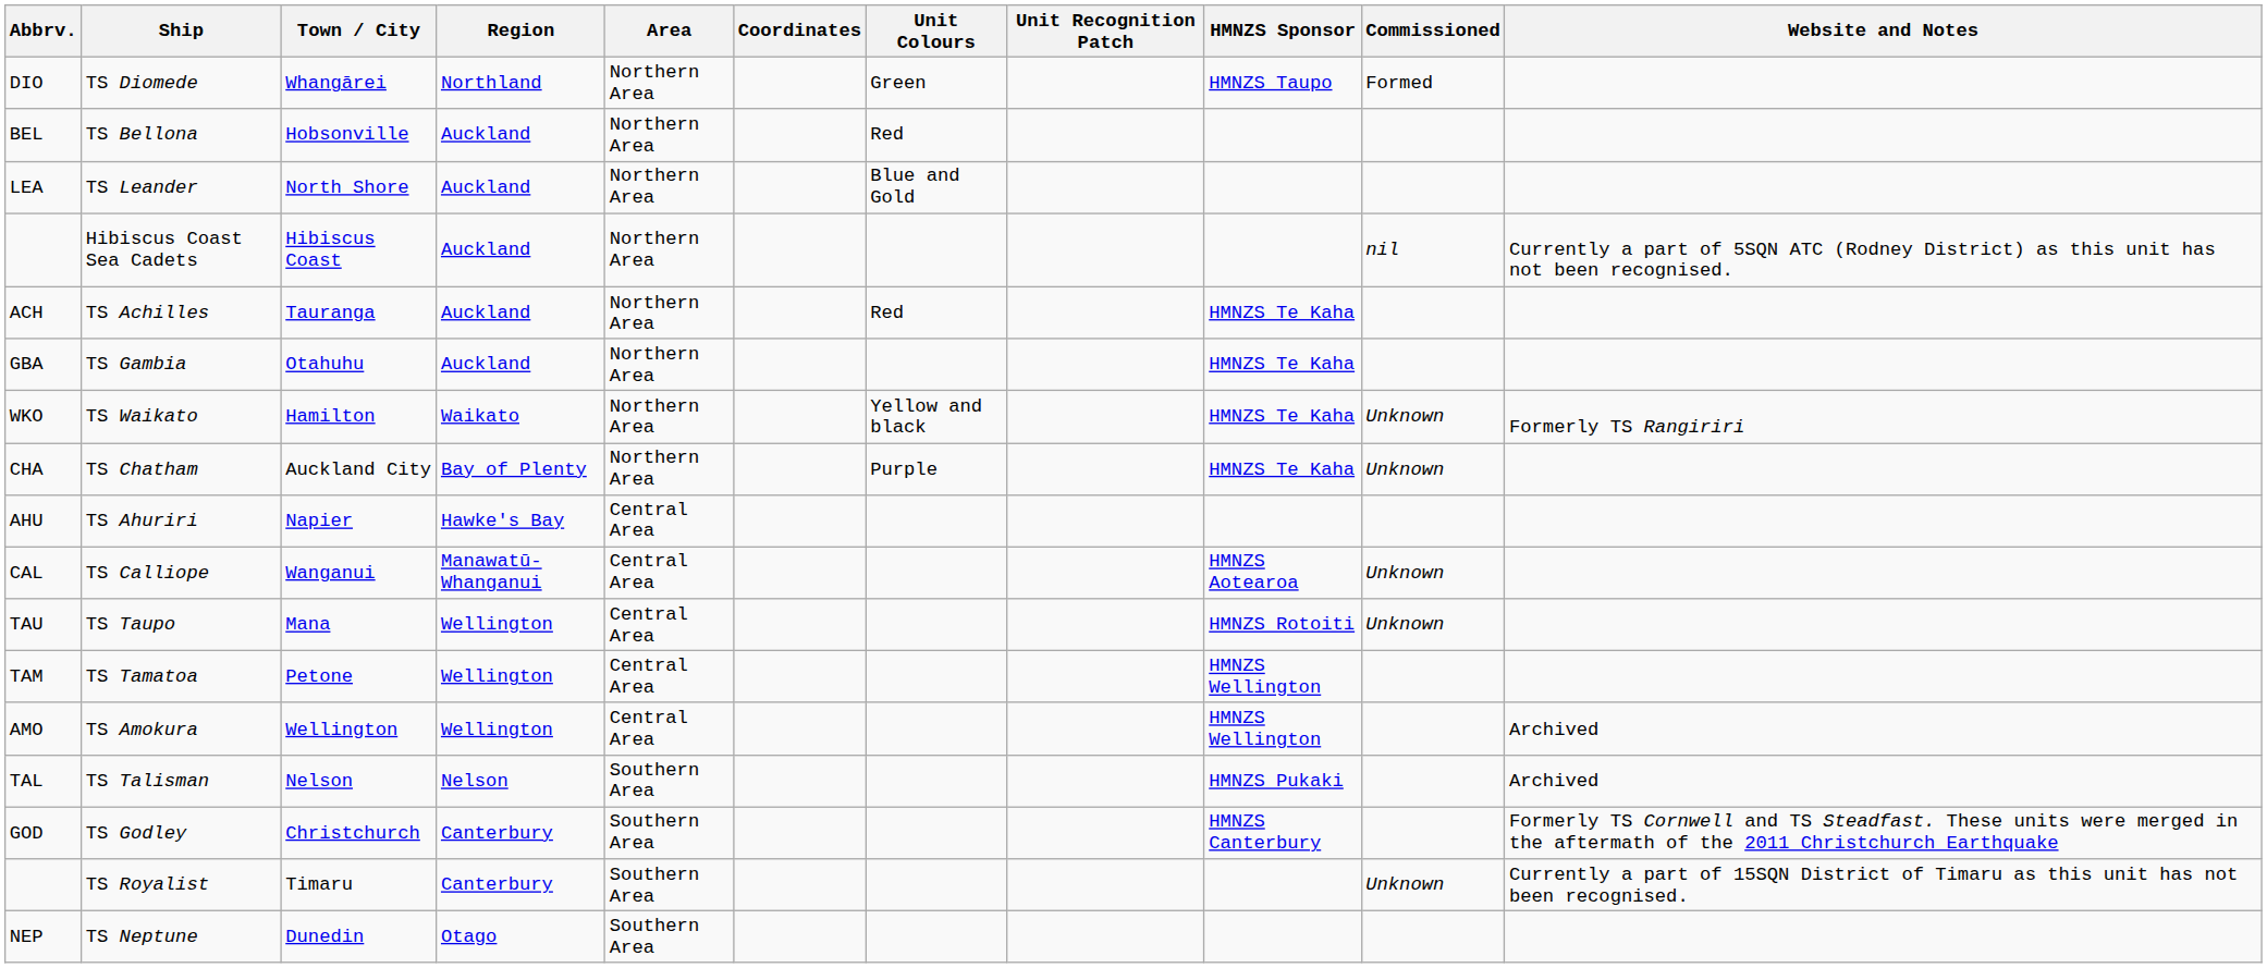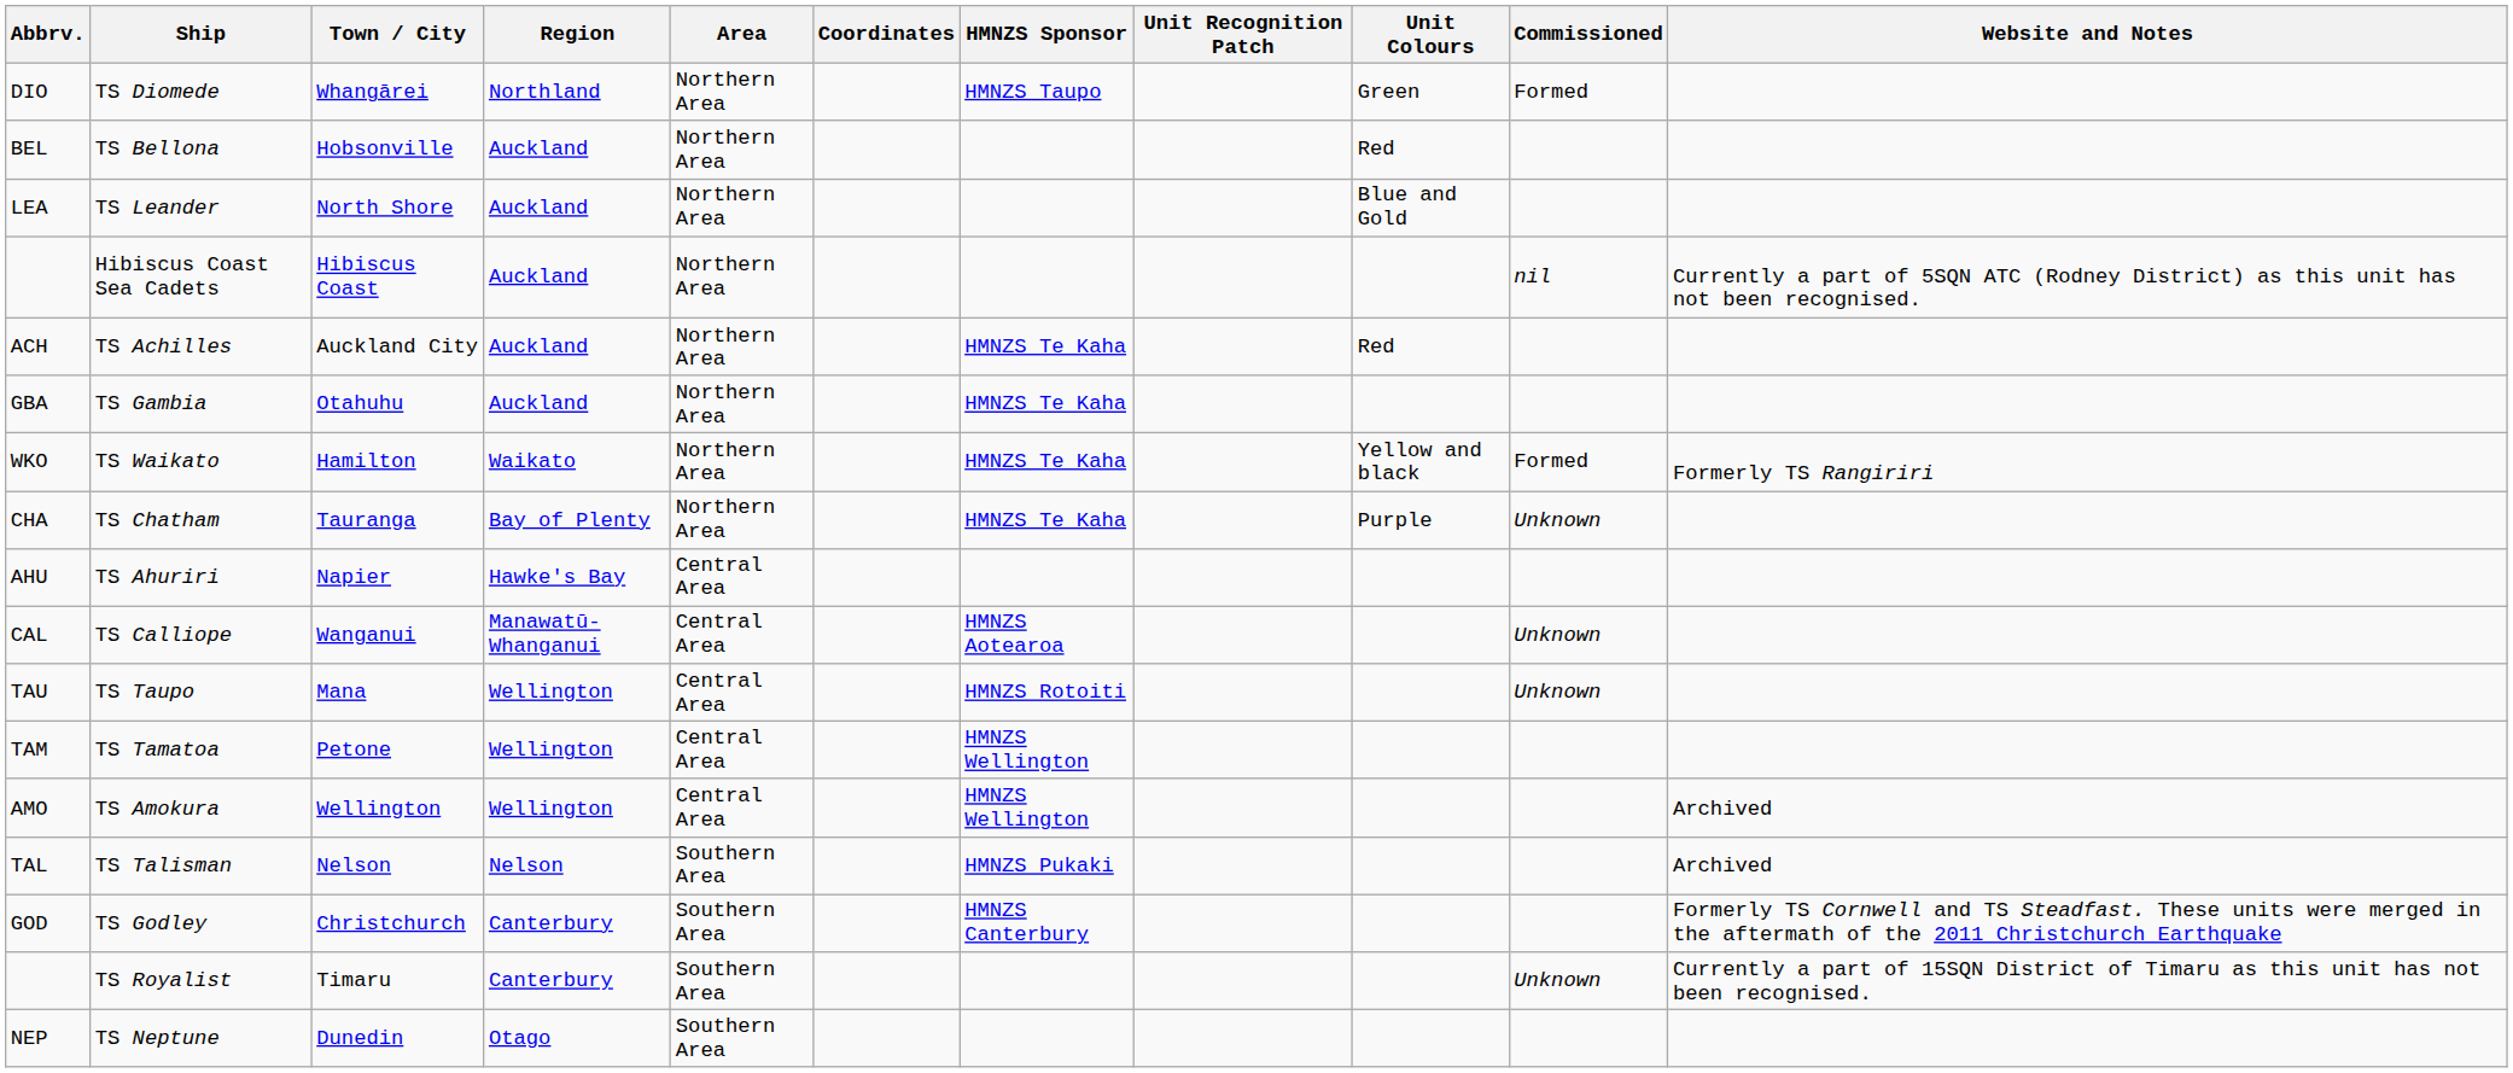 <table class="wikitable sortable">
 <tr>
 <th>Abbrv.</th>
 <th>Ship</th>
 <th>Town / City</th>
 <th>Region</th>
 <th>Area</th>
 <th>Coordinates</th>
+<th>HMNZS Sponsor</th>
+<th>Unit Recognition Patch</th>
 <th class="unsortable">Unit Colours</th>
-<th>Unit Recognition Patch</th>
-<th>HMNZS Sponsor</th>
 <th data-sort-type="isoDate">Commissioned</th>
 <th class="unsortable">Website and Notes</th>
 </tr>
 <tr>
 <td>DIO</td>
 <td>TS <em>Diomede</em></td>
 <td><a href='#'>Whangārei</a></td>
 <td><a href='#'>Northland</a></td>
 <td data-sort-value="1">Northern Area</td>
 <td></td>
+<td><a href='#'>HMNZS Taupo</a></td>
+<td></td>
 <td> Green</td>
-<td></td>
-<td><a href='#'>HMNZS Taupo</a></td>
 <td>Formed<br><em></em></td>
 <td></td>
 </tr>
 <tr>
 <td>BEL</td>
 <td>TS <em>Bellona</em></td>
 <td><a href='#'>Hobsonville</a></td>
 <td><a href='#'>Auckland</a></td>
 <td data-sort-value="1">Northern Area</td>
 <td></td>
-<td> Red</td>
 <td></td>
 <td></td>
+<td> Red</td>
 <td></td>
 <td></td>
 </tr>
 <tr>
 <td>LEA</td>
 <td>TS <em>Leander</em></td>
 <td><a href='#'>North Shore</a></td>
 <td><a href='#'>Auckland</a></td>
 <td data-sort-value="1">Northern Area</td>
 <td></td>
-<td>  Blue and Gold</td>
 <td></td>
 <td></td>
+<td>  Blue and Gold</td>
 <td></td>
 <td></td>
 </tr>
 <tr>
 <td></td>
 <td>Hibiscus Coast Sea Cadets</td>
 <td><a href='#'>Hibiscus Coast</a></td>
 <td><a href='#'>Auckland</a></td>
 <td>Northern Area</td>
 <td></td>
 <td></td>
 <td></td>
 <td></td>
 <td><em>nil</em></td>
 <td><br>Currently a part of 5SQN ATC (Rodney District) as this unit has not been recognised.</td>
 </tr>
 <tr>
 <td>ACH</td>
 <td>TS <em>Achilles</em></td>
-<td><a href='#'>Tauranga</a></td>
+<td>Auckland City</td>
 <td><a href='#'>Auckland</a></td>
 <td data-sort-value="1">Northern Area</td>
 <td></td>
+<td><a href='#'>HMNZS Te Kaha</a></td>
+<td></td>
 <td>  Red</td>
-<td></td>
-<td><a href='#'>HMNZS Te Kaha</a></td>
 <td></td>
 <td></td>
 </tr>
 <tr>
 <td>GBA</td>
 <td>TS <em>Gambia</em></td>
 <td><a href='#'>Otahuhu</a></td>
 <td><a href='#'>Auckland</a></td>
 <td data-sort-value="1">Northern Area</td>
 <td></td>
+<td><a href='#'>HMNZS Te Kaha</a></td>
 <td></td>
 <td></td>
-<td><a href='#'>HMNZS Te Kaha</a></td>
 <td></td>
 <td></td>
 </tr>
 <tr>
 <td>WKO</td>
 <td>TS <em>Waikato</em></td>
 <td><a href='#'>Hamilton</a></td>
 <td><a href='#'>Waikato</a></td>
 <td data-sort-value="1">Northern Area</td>
 <td></td>
+<td><a href='#'>HMNZS Te Kaha</a></td>
+<td></td>
 <td>  Yellow and black</td>
-<td></td>
-<td><a href='#'>HMNZS Te Kaha</a></td>
-<td><em>Unknown</em></td>
+<td>Formed<br><em></em></td>
 <td><br>Formerly TS <em>Rangiriri</em></td>
 </tr>
 <tr>
 <td>CHA</td>
 <td>TS <em>Chatham</em></td>
-<td>Auckland City</td>
+<td><a href='#'>Tauranga</a></td>
 <td><a href='#'>Bay of Plenty</a></td>
 <td data-sort-value="1">Northern Area</td>
 <td></td>
+<td><a href='#'>HMNZS Te Kaha</a></td>
+<td></td>
 <td> Purple</td>
-<td></td>
-<td><a href='#'>HMNZS Te Kaha</a></td>
 <td><em>Unknown</em></td>
 <td></td>
 </tr>
 <tr>
 <td>AHU</td>
 <td>TS <em>Ahuriri</em></td>
 <td><a href='#'>Napier</a></td>
 <td><a href='#'>Hawke's Bay</a></td>
 <td data-sort-value="2">Central Area</td>
 <td></td>
 <td></td>
 <td></td>
 <td></td>
 <td></td>
 <td></td>
 </tr>
 <tr>
 <td>CAL</td>
 <td>TS <em>Calliope</em></td>
 <td><a href='#'>Wanganui</a></td>
 <td><a href='#'>Manawatū-Whanganui</a></td>
 <td data-sort-value="2">Central Area</td>
 <td></td>
+<td><a href='#'>HMNZS Aotearoa</a></td>
 <td></td>
 <td></td>
-<td><a href='#'>HMNZS Aotearoa</a></td>
 <td><em>Unknown</em></td>
 <td></td>
 </tr>
 <tr>
 <td>TAU</td>
 <td>TS <em>Taupo</em></td>
 <td><a href='#'>Mana</a></td>
 <td><a href='#'>Wellington</a></td>
 <td data-sort-value="2">Central Area</td>
 <td></td>
+<td><a href='#'>HMNZS Rotoiti</a></td>
 <td></td>
 <td></td>
-<td><a href='#'>HMNZS Rotoiti</a></td>
 <td><em>Unknown</em></td>
 <td></td>
 </tr>
 <tr>
 <td>TAM</td>
 <td>TS <em>Tamatoa</em></td>
 <td><a href='#'>Petone</a></td>
 <td><a href='#'>Wellington</a></td>
 <td data-sort-value="2">Central Area</td>
 <td></td>
+<td><a href='#'>HMNZS Wellington</a></td>
 <td></td>
 <td></td>
-<td><a href='#'>HMNZS Wellington</a></td>
 <td></td>
 <td></td>
 </tr>
 <tr>
 <td>AMO</td>
 <td>TS <em>Amokura</em></td>
 <td><a href='#'>Wellington</a></td>
 <td><a href='#'>Wellington</a></td>
 <td data-sort-value="2">Central Area</td>
 <td></td>
+<td><a href='#'>HMNZS Wellington</a></td>
 <td></td>
 <td></td>
-<td><a href='#'>HMNZS Wellington</a></td>
 <td></td>
 <td>Archived </td>
 </tr>
 <tr>
 <td>TAL</td>
 <td>TS <em>Talisman</em></td>
 <td><a href='#'>Nelson</a></td>
 <td><a href='#'>Nelson</a></td>
 <td data-sort-value="3">Southern Area</td>
 <td></td>
+<td><a href='#'>HMNZS Pukaki</a></td>
 <td></td>
 <td></td>
-<td><a href='#'>HMNZS Pukaki</a></td>
 <td></td>
 <td>Archived </td>
 </tr>
 <tr>
 <td>GOD</td>
 <td>TS <em>Godley</em></td>
 <td><a href='#'>Christchurch</a></td>
 <td><a href='#'>Canterbury</a></td>
 <td data-sort-value="3">Southern Area</td>
 <td></td>
+<td><a href='#'>HMNZS Canterbury</a></td>
 <td></td>
 <td></td>
-<td><a href='#'>HMNZS Canterbury</a></td>
 <td></td>
 <td> Formerly TS <em>Cornwell</em> and TS <em>Steadfast.</em> These units were merged in the aftermath of the <a href='#'>2011 Christchurch Earthquake</a></td>
 </tr>
 <tr>
 <td></td>
 <td>TS <em>Royalist</em></td>
 <td>Timaru</td>
 <td><a href='#'>Canterbury</a></td>
 <td>Southern Area</td>
 <td></td>
 <td></td>
 <td></td>
 <td></td>
 <td><em>Unknown</em></td>
 <td>Currently a part of 15SQN District of Timaru as this unit has not been recognised.</td>
 </tr>
 <tr>
 <td>NEP</td>
 <td>TS <em>Neptune</em></td>
 <td><a href='#'>Dunedin</a></td>
 <td><a href='#'>Otago</a></td>
 <td data-sort-value="3">Southern Area</td>
 <td></td>
 <td></td>
 <td></td>
 <td></td>
 <td></td>
 <td></td>
 </tr>
 </table>
